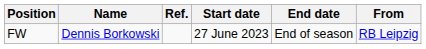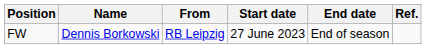 <table class="wikitable">
 <tr>
 <th>Position</th>
 <th>Name</th>
-<th>Ref.</th>
+<th>From</th>
 <th>Start date</th>
 <th>End date</th>
-<th>From</th>
+<th>Ref.</th>
 </tr>
 <tr>
 <td>FW</td>
 <td> <a href='#'>Dennis Borkowski</a></td>
-<td></td>
+<td> <a href='#'>RB Leipzig</a></td>
 <td>27 June 2023</td>
 <td>End of season</td>
-<td> <a href='#'>RB Leipzig</a></td>
+<td></td>
 </tr>
 </table>
